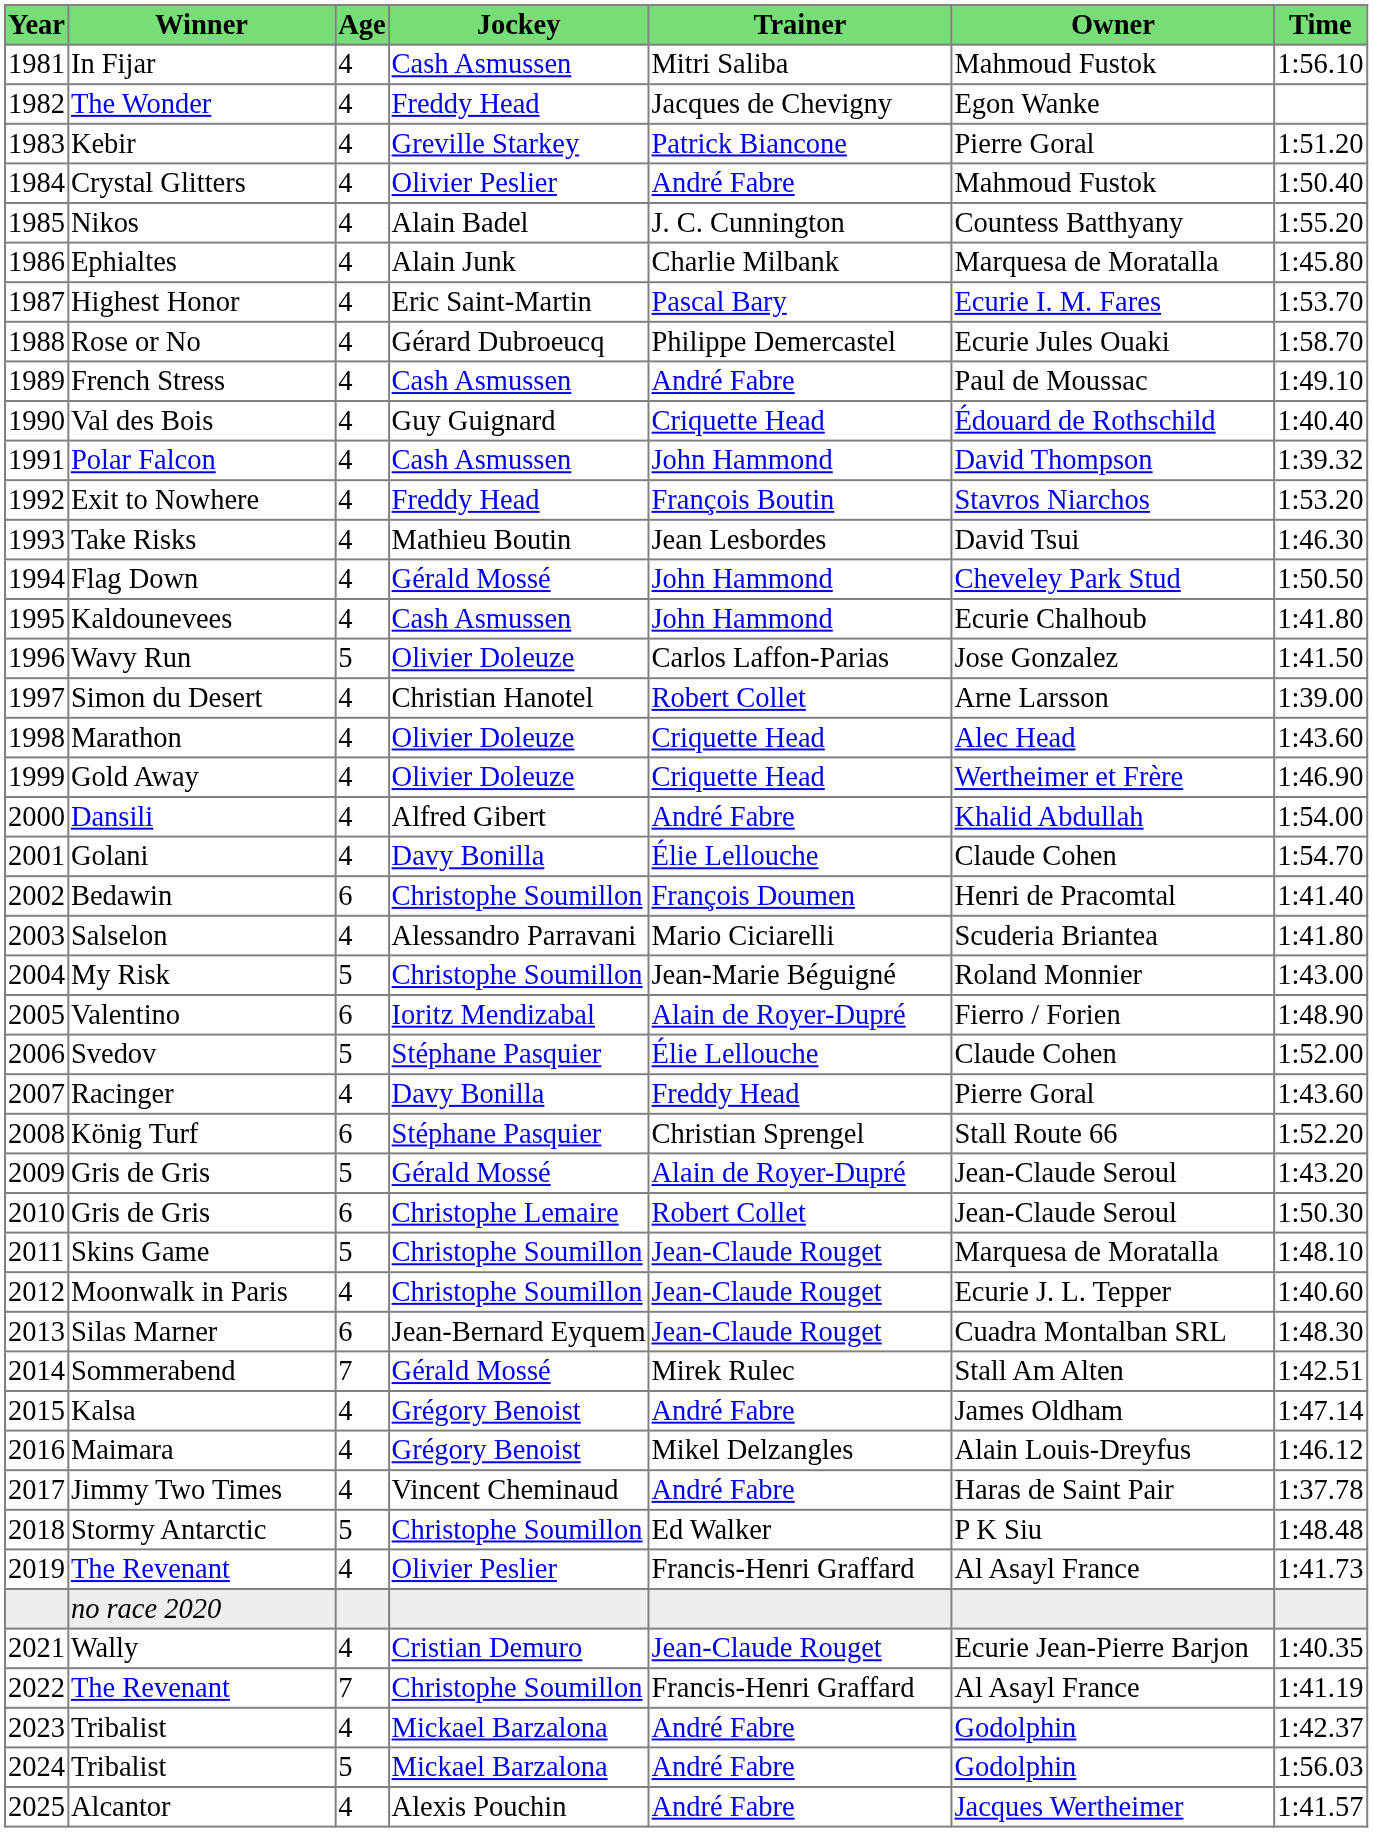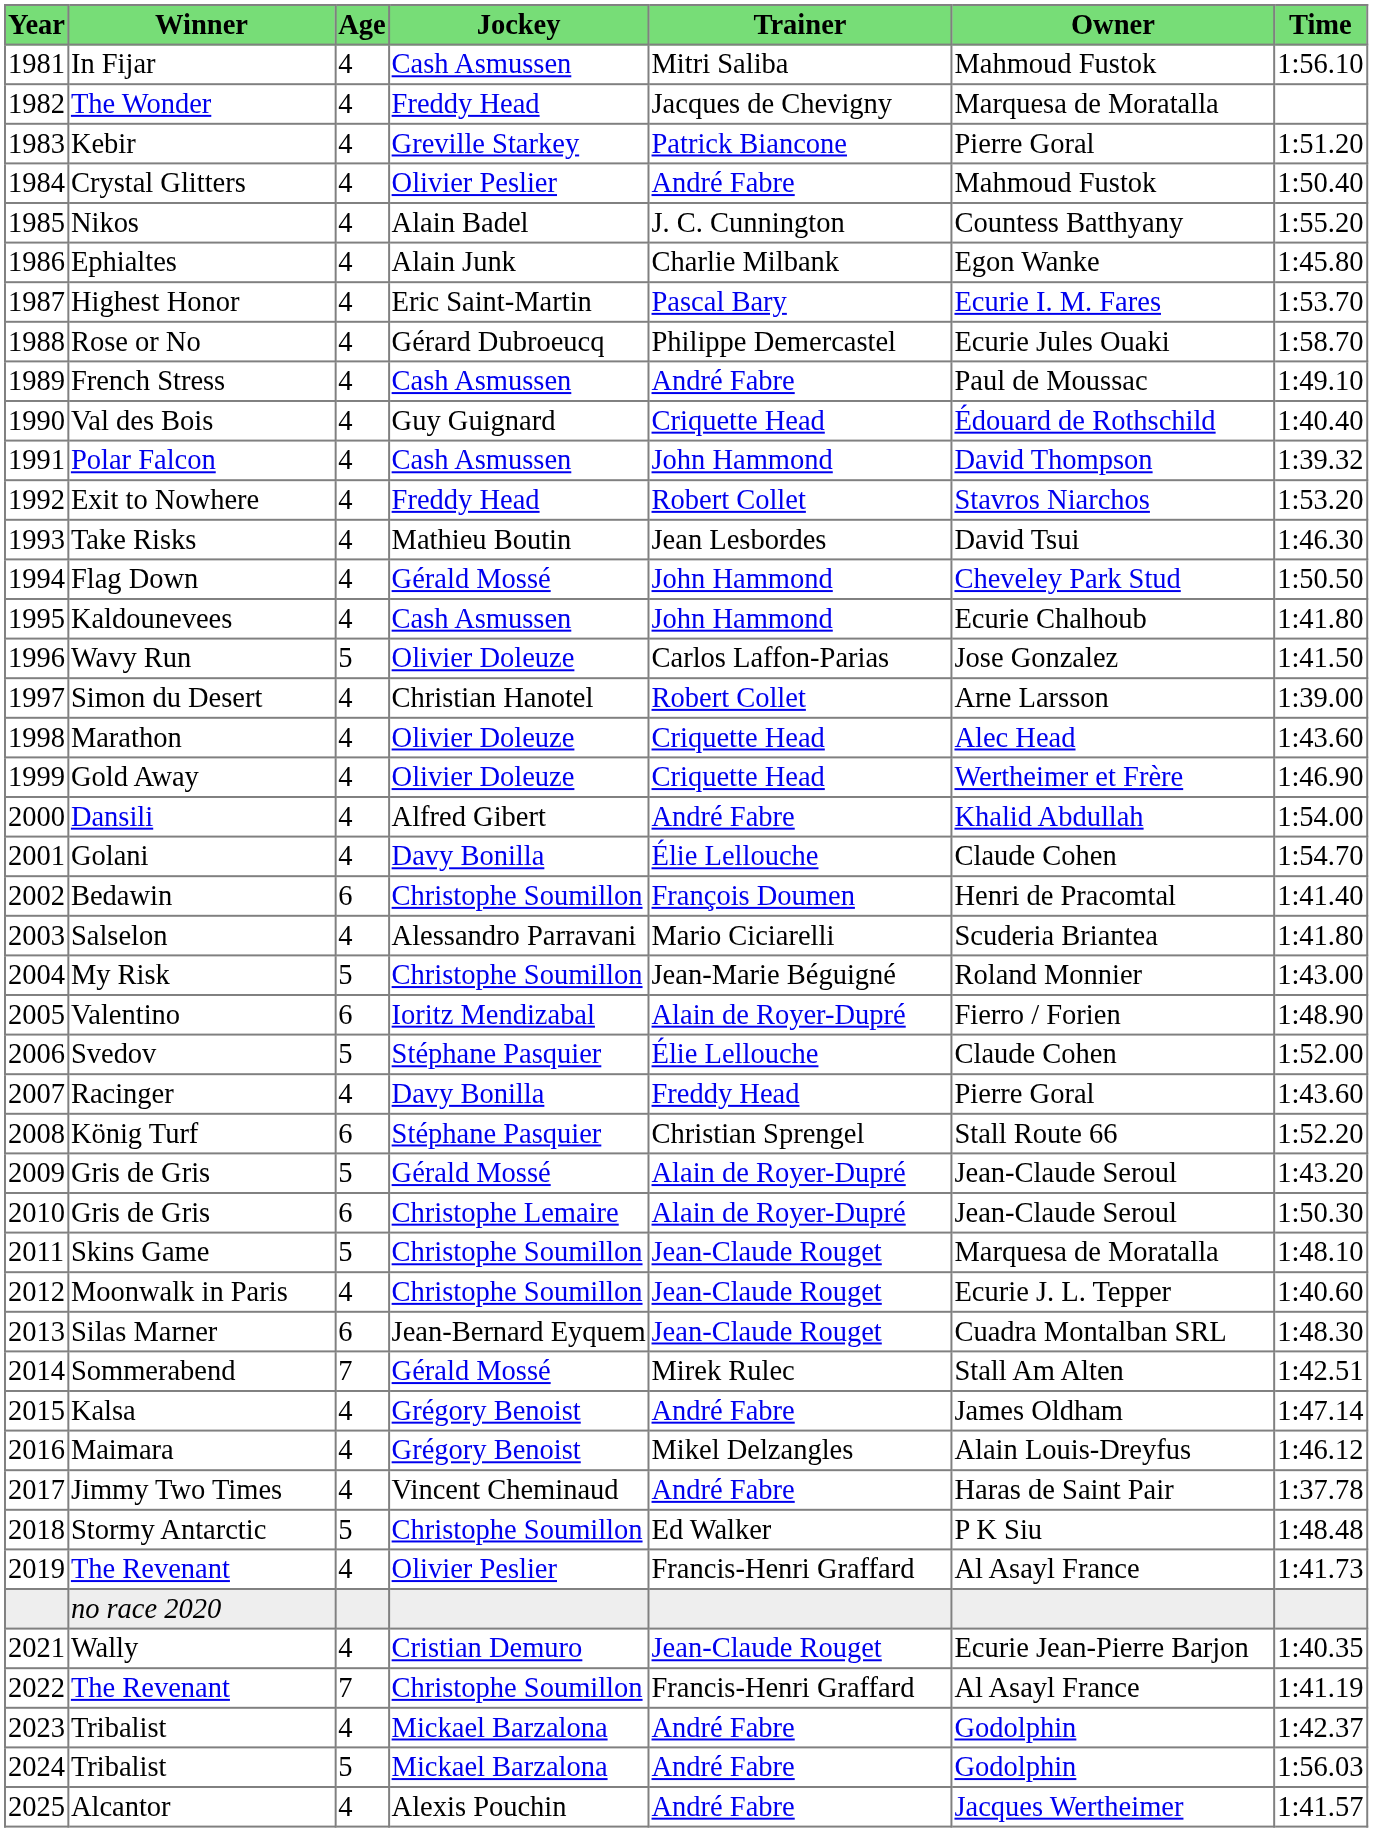 <table class = "sortable" | border="1" style="border-collapse: collapse; font-size:90%">
 <tr bgcolor="#77dd77" align="center">
 <th>Year</th>
 <th>Winner</th>
 <th>Age</th>
 <th>Jockey</th>
 <th>Trainer</th>
 <th>Owner</th>
 <th>Time</th>
 </tr>
 <tr>
 <td>1981</td>
 <td width=132px>In Fijar</td>
 <td>4</td>
 <td><a href='#'>Cash Asmussen</a></td>
 <td width=150px>Mitri Saliba</td>
 <td width=160px>Mahmoud Fustok</td>
 <td>1:56.10</td>
 </tr>
 <tr>
 <td>1982</td>
 <td><a href='#'>The Wonder</a></td>
 <td>4</td>
 <td><a href='#'>Freddy Head</a></td>
 <td>Jacques de Chevigny</td>
-<td>Egon Wanke</td>
+<td>Marquesa de Moratalla</td>
 <td></td>
 </tr>
 <tr>
 <td>1983</td>
 <td>Kebir</td>
 <td>4</td>
 <td><a href='#'>Greville Starkey</a></td>
 <td><a href='#'>Patrick Biancone</a></td>
 <td>Pierre Goral</td>
 <td>1:51.20</td>
 </tr>
 <tr>
 <td>1984</td>
 <td>Crystal Glitters</td>
 <td>4</td>
 <td><a href='#'>Olivier Peslier</a></td>
 <td><a href='#'>André Fabre</a></td>
 <td>Mahmoud Fustok</td>
 <td>1:50.40</td>
 </tr>
 <tr>
 <td>1985</td>
 <td>Nikos</td>
 <td>4</td>
 <td>Alain Badel</td>
 <td>J. C. Cunnington </td>
 <td>Countess Batthyany</td>
 <td>1:55.20</td>
 </tr>
 <tr>
 <td>1986</td>
 <td>Ephialtes</td>
 <td>4</td>
 <td>Alain Junk</td>
 <td>Charlie Milbank</td>
-<td>Marquesa de Moratalla</td>
+<td>Egon Wanke</td>
 <td>1:45.80</td>
 </tr>
 <tr>
 <td>1987</td>
 <td>Highest Honor</td>
 <td>4</td>
 <td>Eric Saint-Martin</td>
 <td><a href='#'>Pascal Bary</a></td>
 <td><a href='#'>Ecurie I. M. Fares</a></td>
 <td>1:53.70</td>
 </tr>
 <tr>
 <td>1988</td>
 <td>Rose or No</td>
 <td>4</td>
 <td>Gérard Dubroeucq</td>
 <td>Philippe Demercastel</td>
 <td>Ecurie Jules Ouaki</td>
 <td>1:58.70</td>
 </tr>
 <tr>
 <td>1989</td>
 <td>French Stress</td>
 <td>4</td>
 <td><a href='#'>Cash Asmussen</a></td>
 <td><a href='#'>André Fabre</a></td>
 <td>Paul de Moussac</td>
 <td>1:49.10</td>
 </tr>
 <tr>
 <td>1990</td>
 <td>Val des Bois</td>
 <td>4</td>
 <td>Guy Guignard</td>
 <td><a href='#'>Criquette Head</a></td>
 <td><a href='#'>Édouard de Rothschild</a></td>
 <td>1:40.40</td>
 </tr>
 <tr>
 <td>1991</td>
 <td><a href='#'>Polar Falcon</a> </td>
 <td>4</td>
 <td><a href='#'>Cash Asmussen</a></td>
 <td><a href='#'>John Hammond</a></td>
 <td><a href='#'>David Thompson</a></td>
 <td>1:39.32</td>
 </tr>
 <tr>
 <td>1992</td>
 <td>Exit to Nowhere</td>
 <td>4</td>
 <td><a href='#'>Freddy Head</a></td>
-<td><a href='#'>François Boutin</a></td>
+<td><a href='#'>Robert Collet</a></td>
 <td><a href='#'>Stavros Niarchos</a></td>
 <td>1:53.20</td>
 </tr>
 <tr>
 <td>1993</td>
 <td>Take Risks</td>
 <td>4</td>
 <td>Mathieu Boutin</td>
 <td>Jean Lesbordes</td>
 <td>David Tsui</td>
 <td>1:46.30</td>
 </tr>
 <tr>
 <td>1994</td>
 <td>Flag Down</td>
 <td>4</td>
 <td><a href='#'>Gérald Mossé</a></td>
 <td><a href='#'>John Hammond</a></td>
 <td><a href='#'>Cheveley Park Stud</a></td>
 <td>1:50.50</td>
 </tr>
 <tr>
 <td>1995</td>
 <td>Kaldounevees</td>
 <td>4</td>
 <td><a href='#'>Cash Asmussen</a></td>
 <td><a href='#'>John Hammond</a></td>
 <td>Ecurie Chalhoub</td>
 <td>1:41.80</td>
 </tr>
 <tr>
 <td>1996</td>
 <td>Wavy Run</td>
 <td>5</td>
 <td><a href='#'>Olivier Doleuze</a></td>
 <td>Carlos Laffon-Parias</td>
 <td>Jose Gonzalez</td>
 <td>1:41.50</td>
 </tr>
 <tr>
 <td>1997</td>
 <td>Simon du Desert</td>
 <td>4</td>
 <td>Christian Hanotel</td>
 <td><a href='#'>Robert Collet</a></td>
 <td>Arne Larsson</td>
 <td>1:39.00</td>
 </tr>
 <tr>
 <td>1998</td>
 <td>Marathon</td>
 <td>4</td>
 <td><a href='#'>Olivier Doleuze</a></td>
 <td><a href='#'>Criquette Head</a></td>
 <td><a href='#'>Alec Head</a></td>
 <td>1:43.60</td>
 </tr>
 <tr>
 <td>1999</td>
 <td>Gold Away</td>
 <td>4</td>
 <td><a href='#'>Olivier Doleuze</a></td>
 <td><a href='#'>Criquette Head</a></td>
 <td><a href='#'>Wertheimer et Frère</a></td>
 <td>1:46.90</td>
 </tr>
 <tr>
 <td>2000</td>
 <td><a href='#'>Dansili</a></td>
 <td>4</td>
 <td>Alfred Gibert</td>
 <td><a href='#'>André Fabre</a></td>
 <td><a href='#'>Khalid Abdullah</a></td>
 <td>1:54.00</td>
 </tr>
 <tr>
 <td>2001</td>
 <td>Golani</td>
 <td>4</td>
 <td><a href='#'>Davy Bonilla</a></td>
 <td><a href='#'>Élie Lellouche</a></td>
 <td>Claude Cohen</td>
 <td>1:54.70</td>
 </tr>
 <tr>
 <td>2002</td>
 <td>Bedawin</td>
 <td>6</td>
 <td><a href='#'>Christophe Soumillon</a></td>
 <td><a href='#'>François Doumen</a></td>
 <td>Henri de Pracomtal</td>
 <td>1:41.40</td>
 </tr>
 <tr>
 <td>2003</td>
 <td>Salselon</td>
 <td>4</td>
 <td>Alessandro Parravani</td>
 <td>Mario Ciciarelli</td>
 <td>Scuderia Briantea</td>
 <td>1:41.80</td>
 </tr>
 <tr>
 <td>2004</td>
 <td>My Risk</td>
 <td>5</td>
 <td><a href='#'>Christophe Soumillon</a></td>
 <td>Jean-Marie Béguigné</td>
 <td>Roland Monnier</td>
 <td>1:43.00</td>
 </tr>
 <tr>
 <td>2005</td>
 <td>Valentino</td>
 <td>6</td>
 <td><a href='#'>Ioritz Mendizabal</a></td>
 <td><a href='#'>Alain de Royer-Dupré</a></td>
 <td>Fierro / Forien </td>
 <td>1:48.90</td>
 </tr>
 <tr>
 <td>2006</td>
 <td>Svedov</td>
 <td>5</td>
 <td><a href='#'>Stéphane Pasquier</a></td>
 <td><a href='#'>Élie Lellouche</a></td>
 <td>Claude Cohen</td>
 <td>1:52.00</td>
 </tr>
 <tr>
 <td>2007</td>
 <td>Racinger</td>
 <td>4</td>
 <td><a href='#'>Davy Bonilla</a></td>
 <td><a href='#'>Freddy Head</a></td>
 <td>Pierre Goral</td>
 <td>1:43.60</td>
 </tr>
 <tr>
 <td>2008</td>
 <td>König Turf</td>
 <td>6</td>
 <td><a href='#'>Stéphane Pasquier</a></td>
 <td>Christian Sprengel</td>
 <td>Stall Route 66</td>
 <td>1:52.20</td>
 </tr>
 <tr>
 <td>2009</td>
 <td>Gris de Gris</td>
 <td>5</td>
 <td><a href='#'>Gérald Mossé</a></td>
 <td><a href='#'>Alain de Royer-Dupré</a></td>
 <td>Jean-Claude Seroul</td>
 <td>1:43.20</td>
 </tr>
 <tr>
 <td>2010</td>
 <td>Gris de Gris</td>
 <td>6</td>
 <td><a href='#'>Christophe Lemaire</a></td>
-<td><a href='#'>Robert Collet</a></td>
+<td><a href='#'>Alain de Royer-Dupré</a></td>
 <td>Jean-Claude Seroul</td>
 <td>1:50.30</td>
 </tr>
 <tr>
 <td>2011</td>
 <td>Skins Game</td>
 <td>5</td>
 <td><a href='#'>Christophe Soumillon</a></td>
 <td><a href='#'>Jean-Claude Rouget</a></td>
 <td>Marquesa de Moratalla</td>
 <td>1:48.10</td>
 </tr>
 <tr>
 <td>2012</td>
 <td>Moonwalk in Paris</td>
 <td>4</td>
 <td><a href='#'>Christophe Soumillon</a></td>
 <td><a href='#'>Jean-Claude Rouget</a></td>
 <td>Ecurie J. L. Tepper</td>
 <td>1:40.60</td>
 </tr>
 <tr>
 <td>2013</td>
 <td>Silas Marner</td>
 <td>6</td>
 <td>Jean-Bernard Eyquem</td>
 <td><a href='#'>Jean-Claude Rouget</a></td>
 <td>Cuadra Montalban SRL</td>
 <td>1:48.30</td>
 </tr>
 <tr>
 <td>2014</td>
 <td>Sommerabend</td>
 <td>7</td>
 <td><a href='#'>Gérald Mossé</a></td>
 <td>Mirek Rulec</td>
 <td>Stall Am Alten</td>
 <td>1:42.51</td>
 </tr>
 <tr>
 <td>2015</td>
 <td>Kalsa</td>
 <td>4</td>
 <td><a href='#'>Grégory Benoist</a></td>
 <td><a href='#'>André Fabre</a></td>
 <td>James Oldham</td>
 <td>1:47.14</td>
 </tr>
 <tr>
 <td>2016</td>
 <td>Maimara</td>
 <td>4</td>
 <td><a href='#'>Grégory Benoist</a></td>
 <td>Mikel Delzangles</td>
 <td>Alain Louis-Dreyfus</td>
 <td>1:46.12</td>
 </tr>
 <tr>
 <td>2017</td>
 <td>Jimmy Two Times</td>
 <td>4</td>
 <td>Vincent Cheminaud</td>
 <td><a href='#'>André Fabre</a></td>
 <td>Haras de Saint Pair</td>
 <td>1:37.78</td>
 </tr>
 <tr>
 <td>2018</td>
 <td>Stormy Antarctic</td>
 <td>5</td>
 <td><a href='#'>Christophe Soumillon</a></td>
 <td>Ed Walker</td>
 <td>P K Siu</td>
 <td>1:48.48</td>
 </tr>
 <tr>
 <td>2019</td>
 <td><a href='#'>The Revenant</a></td>
 <td>4</td>
 <td><a href='#'>Olivier Peslier</a></td>
 <td>Francis-Henri Graffard</td>
 <td>Al Asayl France</td>
 <td>1:41.73</td>
 </tr>
 <tr bgcolor="#eeeeee">
 <td data-sort-value="2020"></td>
 <td><em>no race 2020</em> </td>
 <td></td>
 <td></td>
 <td></td>
 <td></td>
 <td></td>
 </tr>
 <tr>
 <td>2021</td>
 <td>Wally</td>
 <td>4</td>
 <td><a href='#'>Cristian Demuro</a></td>
 <td><a href='#'>Jean-Claude Rouget</a></td>
 <td>Ecurie Jean-Pierre Barjon</td>
 <td>1:40.35</td>
 </tr>
 <tr>
 <td>2022</td>
 <td><a href='#'>The Revenant</a></td>
 <td>7</td>
 <td><a href='#'>Christophe Soumillon</a></td>
 <td>Francis-Henri Graffard</td>
 <td>Al Asayl France</td>
 <td>1:41.19</td>
 </tr>
 <tr>
 <td>2023</td>
 <td>Tribalist</td>
 <td>4</td>
 <td><a href='#'>Mickael Barzalona</a></td>
 <td><a href='#'>André Fabre</a></td>
 <td><a href='#'>Godolphin</a></td>
 <td>1:42.37</td>
 </tr>
 <tr>
 <td>2024</td>
 <td>Tribalist</td>
 <td>5</td>
 <td><a href='#'>Mickael Barzalona</a></td>
 <td><a href='#'>André Fabre</a></td>
 <td><a href='#'>Godolphin</a></td>
 <td>1:56.03</td>
 </tr>
 <tr>
 <td>2025</td>
 <td>Alcantor</td>
 <td>4</td>
 <td>Alexis Pouchin</td>
 <td><a href='#'>André Fabre</a></td>
 <td><a href='#'>Jacques Wertheimer</a></td>
 <td>1:41.57</td>
 </tr>
 </table>
